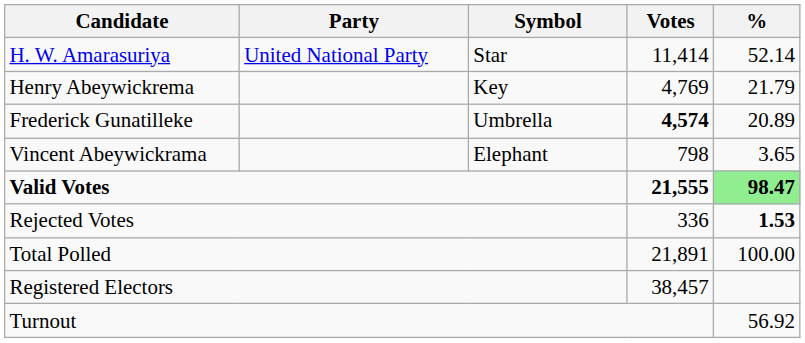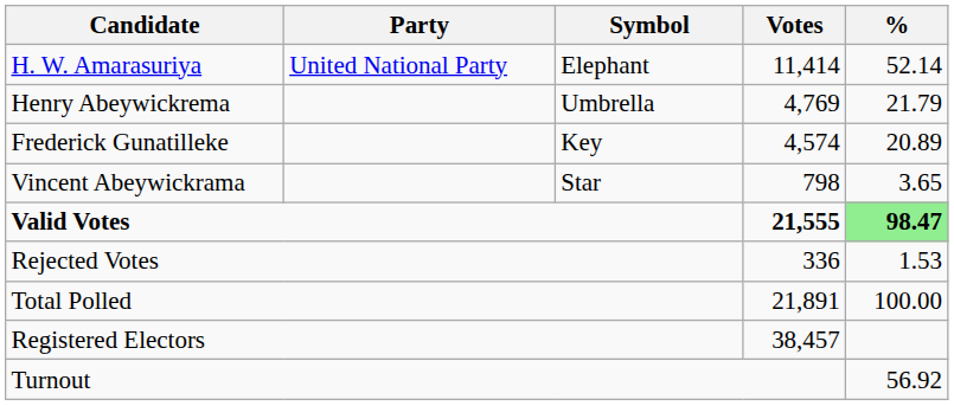 <table class="wikitable" border="1" style="text-align:right;">
 <tr>
 <th align=left width="180">Candidate</th>
 <th align=left width="180">Party</th>
 <th align=left width="120">Symbol</th>
 <th align=left width="60">Votes</th>
 <th align=left width="60">%</th>
 </tr>
 <tr>
 <td align=left><a href='#'>H. W. Amarasuriya</a></td>
 <td align=left><a href='#'>United National Party</a></td>
-<td align=left>Star</td>
+<td align=left>Elephant</td>
 <td align=right>11,414</td>
 <td align=right>52.14</td>
 </tr>
 <tr>
 <td align=left>Henry Abeywickrema</td>
 <td></td>
-<td align=left>Key</td>
+<td align=left>Umbrella</td>
 <td align=right>4,769</td>
 <td align=right>21.79</td>
 </tr>
 <tr>
 <td align=left>Frederick Gunatilleke</td>
 <td></td>
-<td align=left>Umbrella</td>
-<td align=right><strong>4,574</strong></td>
+<td align=left>Key</td>
+<td align=right>4,574</td>
 <td align=right>20.89</td>
 </tr>
 <tr>
 <td align=left>Vincent Abeywickrama</td>
 <td></td>
-<td align=left>Elephant</td>
+<td align=left>Star</td>
 <td align=right>798</td>
 <td align=right>3.65</td>
 </tr>
 <tr>
 <td align=left colspan=3><strong>Valid Votes</strong></td>
 <td align=right><strong>21,555</strong></td>
 <td align=right style="background: lightgreen;"><strong>98.47</strong></td>
 </tr>
 <tr>
 <td align=left colspan=3>Rejected Votes</td>
 <td align=right>336</td>
-<td align=right><strong>1.53</strong></td>
+<td align=right>1.53</td>
 </tr>
 <tr>
 <td align=left colspan=3>Total Polled</td>
 <td align=right>21,891</td>
 <td align=right>100.00</td>
 </tr>
 <tr>
 <td align=left colspan=3>Registered Electors</td>
 <td align=right>38,457</td>
 <td></td>
 </tr>
 <tr>
 <td align=left colspan=4>Turnout</td>
 <td align=right>56.92</td>
 </tr>
 </table>
